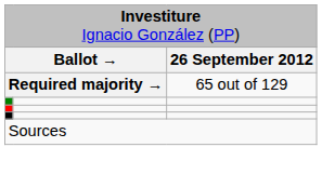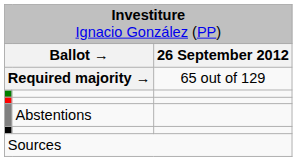 <table class="wikitable" style="text-align:center;">
 <tr>
 <td colspan="3" align="center" bgcolor="#C0C0C0"><strong>Investiture</strong><br><a href='#'>Ignacio González</a> (<a href='#'>PP</a>)</td>
 </tr>
 <tr>
 <th colspan="2" width="150px">Ballot →</th>
 <th>26 September 2012</th>
 </tr>
 <tr>
 <th colspan="2">Required majority →</th>
 <td>65 out of 129 </td>
 </tr>
 <tr>
 <th width="1px" style="background:green;"></th>
 <td align="left"></td>
 <td></td>
 </tr>
 <tr>
 <th style="color:inherit;background:red;"></th>
 <td align="left"></td>
 <td></td>
 </tr>
 <tr>
+<th style="color:inherit;background:gray;"></th>
+<td align="left"><span>Abstentions</span></td>
+<td></td>
+</tr>
+<tr>
 <th style="color:inherit;background:black;"></th>
 <td align="left"></td>
 <td></td>
 </tr>
 <tr>
 <td align="left" colspan="3">Sources</td>
 </tr>
 </table>
